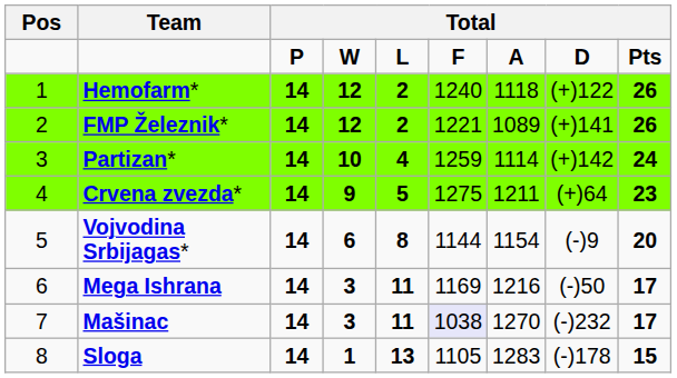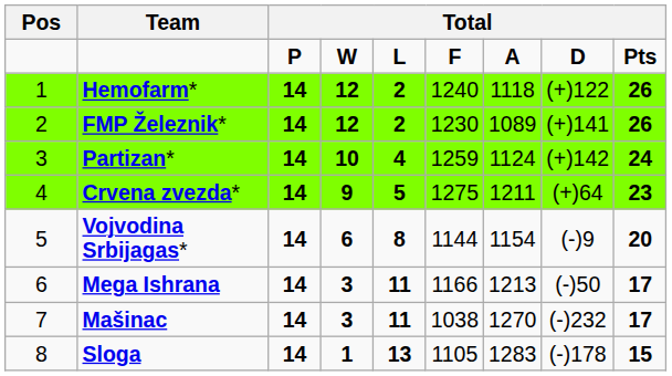 <table class="wikitable sortable" style="text-align: center; font-size:95%">
 <tr>
 <th width="44">Pos</th>
 <th width="128">Team</th>
 <th colspan=7>Total</th>
 </tr>
 <tr>
 <td></td>
 <td></td>
 <td width="30"><strong>P</strong></td>
 <td width="30"><strong>W</strong></td>
 <td width="30"><strong>L</strong></td>
 <td width="30"><strong>F</strong></td>
 <td width="30"><strong>A</strong></td>
 <td width="30"><strong>D</strong></td>
 <td width="30"><strong>Pts</strong></td>
 </tr>
 <tr bgcolor="#7fff00">
 <td>1</td>
 <td align="left"><strong><a href='#'>Hemofarm</a></strong>*</td>
 <td><strong>14</strong></td>
 <td><strong>12</strong></td>
 <td><strong>2</strong></td>
 <td>1240</td>
 <td>1118</td>
 <td>(+)122</td>
 <td><strong>26</strong></td>
 </tr>
 <tr bgcolor="#7fff00">
 <td>2</td>
 <td align="left"><strong><a href='#'>FMP Železnik</a></strong>*</td>
 <td><strong>14</strong></td>
 <td><strong>12</strong></td>
 <td><strong>2</strong></td>
-<td>1221</td>
+<td>1230</td>
 <td>1089</td>
 <td>(+)141</td>
 <td><strong>26</strong></td>
 </tr>
 <tr bgcolor="#7fff00">
 <td>3</td>
 <td align="left"><strong><a href='#'>Partizan</a></strong>*</td>
 <td><strong>14</strong></td>
 <td><strong>10</strong></td>
 <td><strong>4</strong></td>
 <td>1259</td>
-<td>1114</td>
+<td>1124</td>
 <td>(+)142</td>
 <td><strong>24</strong></td>
 </tr>
 <tr bgcolor="#7fff00">
 <td>4</td>
 <td align="left"><strong><a href='#'>Crvena zvezda</a></strong>*</td>
 <td><strong>14</strong></td>
 <td><strong>9</strong></td>
 <td><strong>5</strong></td>
 <td>1275</td>
 <td>1211</td>
 <td>(+)64</td>
 <td><strong>23</strong></td>
 </tr>
 <tr>
 <td>5</td>
 <td align="left"><strong><a href='#'>Vojvodina Srbijagas</a></strong>*</td>
 <td><strong>14</strong></td>
 <td><strong>6</strong></td>
 <td><strong>8</strong></td>
 <td>1144</td>
 <td>1154</td>
 <td>(-)9</td>
 <td><strong>20</strong></td>
 </tr>
 <tr>
 <td>6</td>
 <td align="left"><strong><a href='#'>Mega Ishrana</a></strong></td>
 <td><strong>14</strong></td>
 <td><strong>3</strong></td>
 <td><strong>11</strong></td>
-<td>1169</td>
-<td>1216</td>
+<td>1166</td>
+<td>1213</td>
 <td>(-)50</td>
 <td><strong>17</strong></td>
 </tr>
 <tr>
 <td>7</td>
 <td align="left"><strong><a href='#'>Mašinac</a></strong></td>
 <td><strong>14</strong></td>
 <td><strong>3</strong></td>
 <td><strong>11</strong></td>
-<td style="background: lavender;">1038</td>
+<td>1038</td>
 <td>1270</td>
 <td>(-)232</td>
 <td><strong>17</strong></td>
 </tr>
 <tr>
 <td>8</td>
 <td align="left"><strong><a href='#'>Sloga</a></strong></td>
 <td><strong>14</strong></td>
 <td><strong>1</strong></td>
 <td><strong>13</strong></td>
 <td>1105</td>
 <td>1283</td>
 <td>(-)178</td>
 <td><strong>15</strong></td>
 </tr>
 </table>
